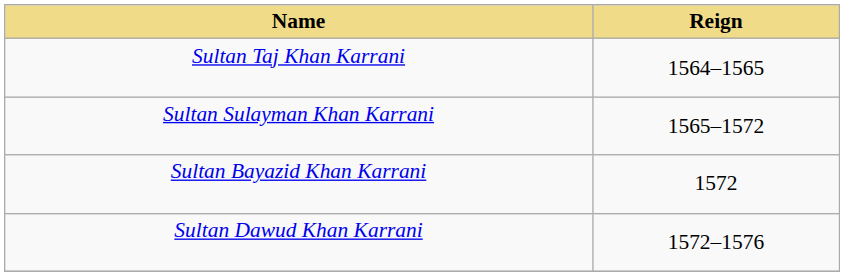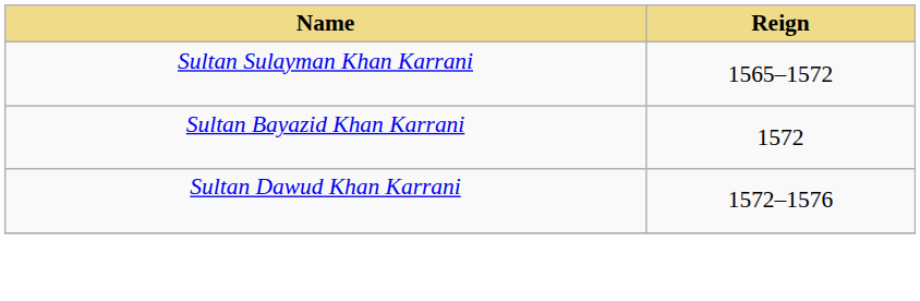 <table width=100% class="wikitable">
 <tr>
 <th style="background-color:#F0DC88" width=17%>Name</th>
 <th style="background-color:#F0DC88" width=7%>Reign</th>
-</tr>
-<tr>
-<td align="center"><em><a href='#'>Sultan Taj Khan Karrani</a></em><br><small></small><br><small></small></td>
-<td align="center">1564–1565</td>
 </tr>
 <tr>
 <td align="center"><em><a href='#'>Sultan Sulayman Khan Karrani</a></em><br><small></small><br><small></small></td>
 <td align="center">1565–1572</td>
 </tr>
 <tr>
 <td align="center"><em><a href='#'>Sultan Bayazid Khan Karrani</a></em><br><small></small><br><small></small></td>
 <td align="center">1572</td>
 </tr>
 <tr>
 <td align="center"><em><a href='#'>Sultan Dawud Khan Karrani</a></em><br><small></small><br><small></small></td>
 <td align="center">1572–1576</td>
 </tr>
 <tr>
 </tr>
 </table>
